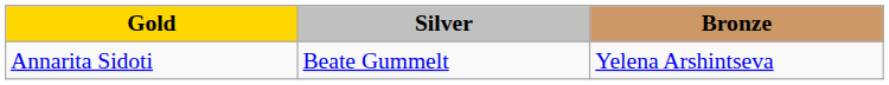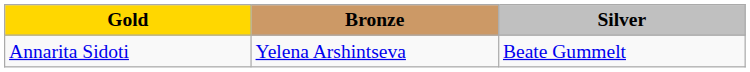 <table class="wikitable" style="text-align:left">
 <tr align="center">
 <td width=200 bgcolor=gold><strong>Gold</strong></td>
+<td width=200 bgcolor=CC9966><strong>Bronze</strong></td>
 <td width=200 bgcolor=silver><strong>Silver</strong></td>
-<td width=200 bgcolor=CC9966><strong>Bronze</strong></td>
 </tr>
 <tr>
 <td><a href='#'>Annarita Sidoti</a><br><em></em></td>
+<td><a href='#'>Yelena Arshintseva</a><br><em></em></td>
 <td><a href='#'>Beate Gummelt</a><br><em></em></td>
-<td><a href='#'>Yelena Arshintseva</a><br><em></em></td>
 </tr>
 </table>
